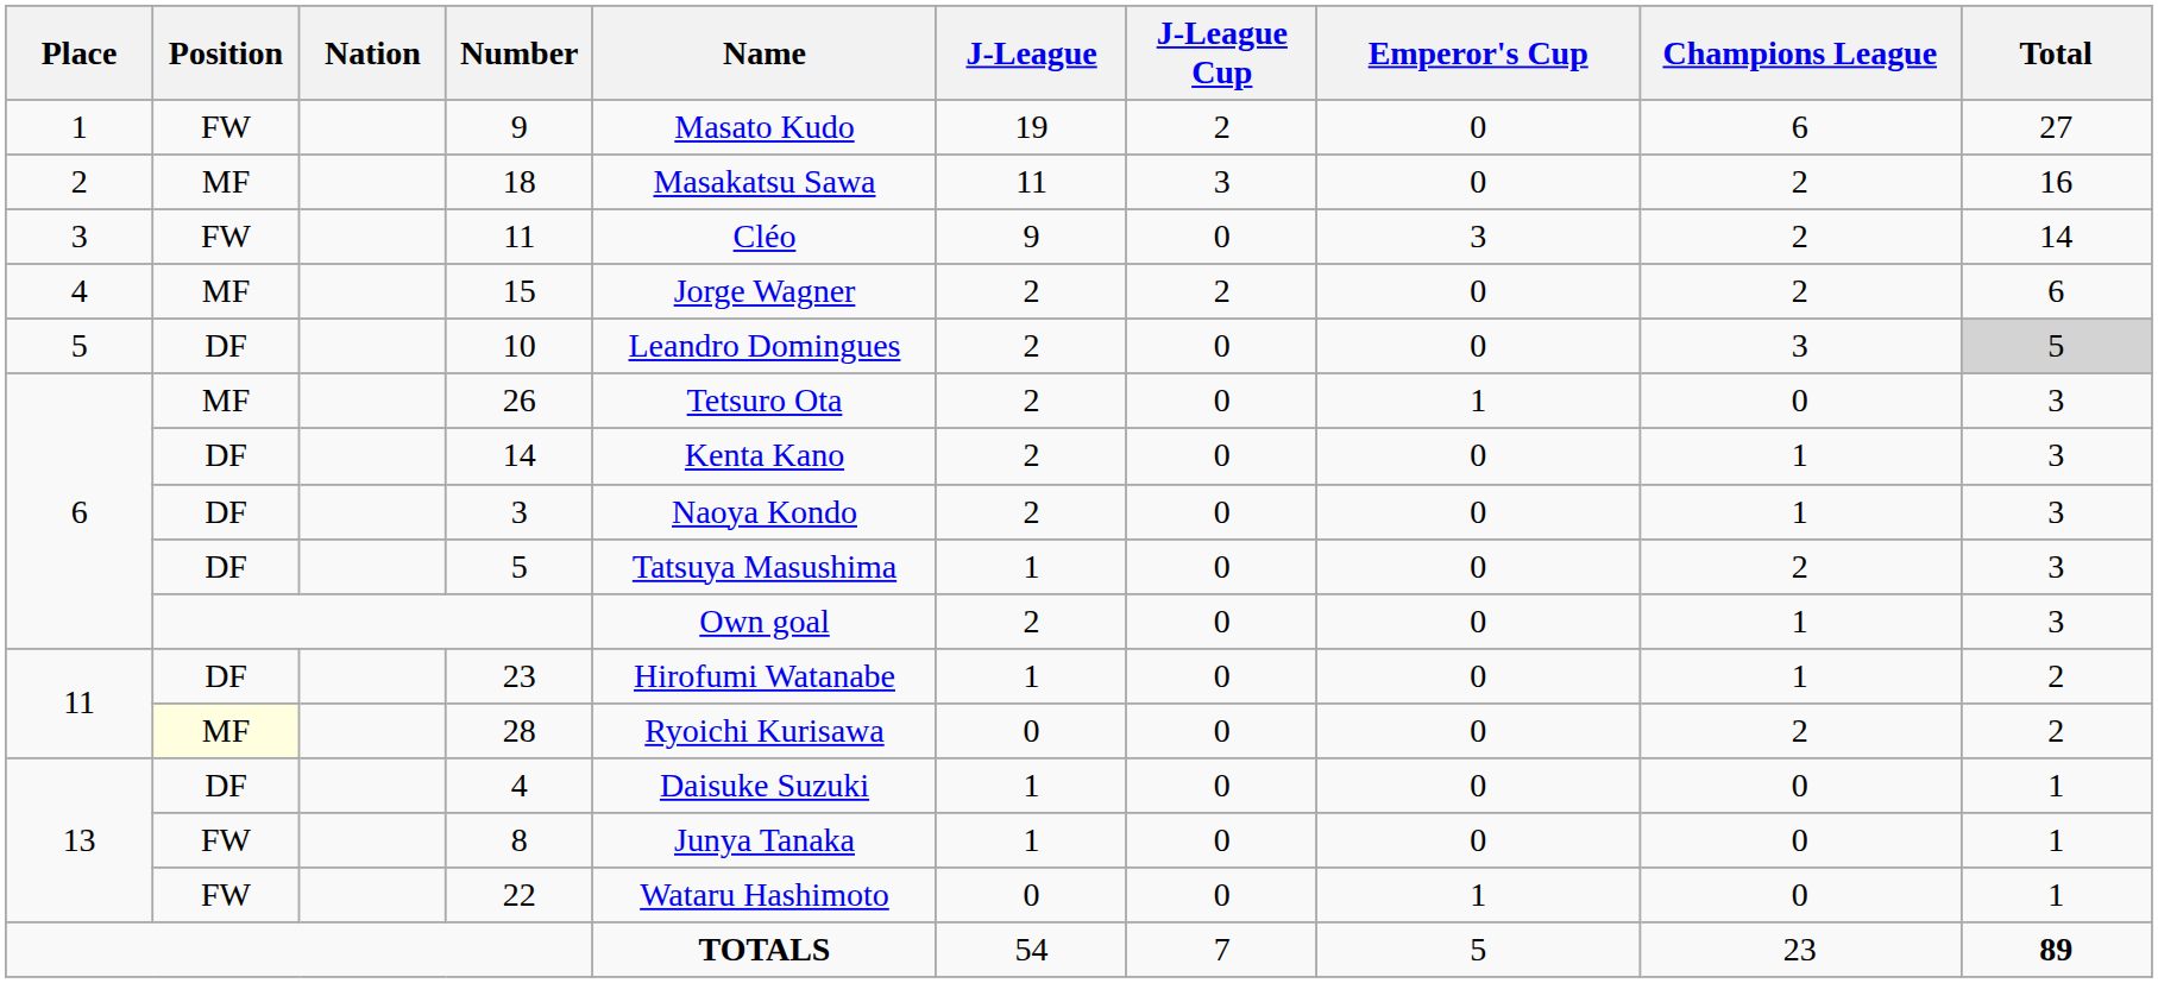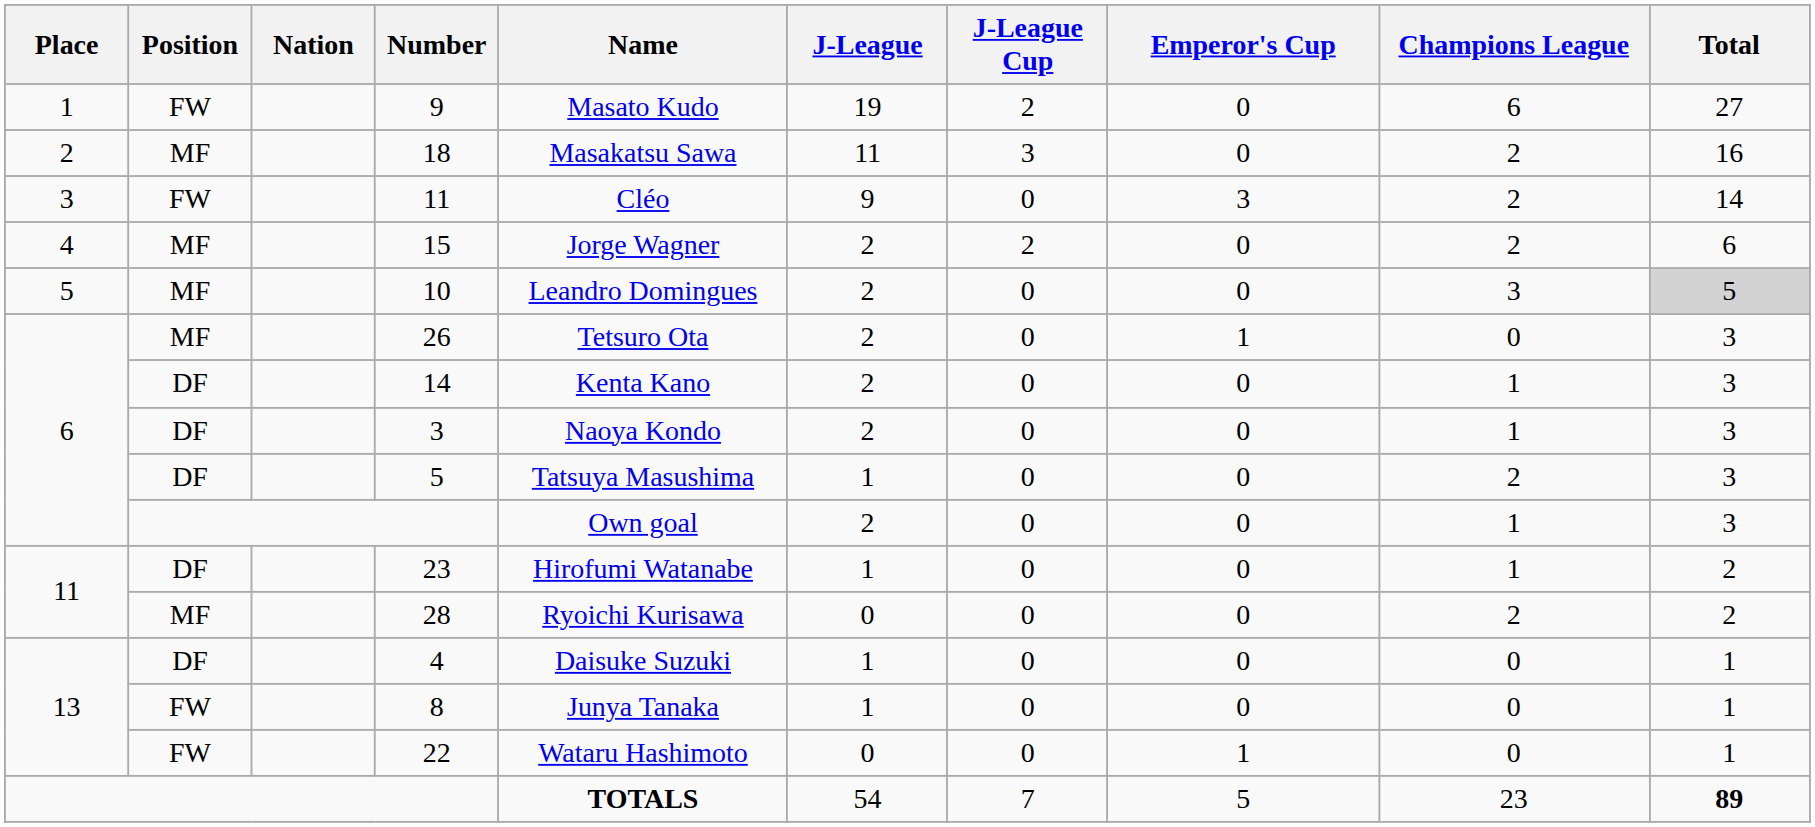 <table class="wikitable" style="font-size: 95%; text-align: center;">
 <tr>
 <th width=60>Place</th>
 <th width=60>Position</th>
 <th width=60>Nation</th>
 <th width=60>Number</th>
 <th width=150>Name</th>
 <th width=80><a href='#'>J-League</a></th>
 <th width=80><a href='#'>J-League Cup</a></th>
 <th width=140><a href='#'>Emperor's Cup</a></th>
 <th width=140><a href='#'>Champions League</a></th>
 <th width=80><strong>Total</strong></th>
 </tr>
 <tr>
 <td>1</td>
 <td>FW</td>
 <td></td>
 <td>9</td>
 <td><a href='#'>Masato Kudo</a></td>
 <td>19</td>
 <td>2</td>
 <td>0</td>
 <td>6</td>
 <td>27</td>
 </tr>
 <tr>
 <td>2</td>
 <td>MF</td>
 <td></td>
 <td>18</td>
 <td><a href='#'>Masakatsu Sawa</a></td>
 <td>11</td>
 <td>3</td>
 <td>0</td>
 <td>2</td>
 <td>16</td>
 </tr>
 <tr>
 <td>3</td>
 <td>FW</td>
 <td></td>
 <td>11</td>
 <td><a href='#'>Cléo</a></td>
 <td>9</td>
 <td>0</td>
 <td>3</td>
 <td>2</td>
 <td>14</td>
 </tr>
 <tr>
 <td>4</td>
 <td>MF</td>
 <td></td>
 <td>15</td>
 <td><a href='#'>Jorge Wagner</a></td>
 <td>2</td>
 <td>2</td>
 <td>0</td>
 <td>2</td>
 <td>6</td>
 </tr>
 <tr>
 <td>5</td>
-<td>DF</td>
+<td>MF</td>
 <td></td>
 <td>10</td>
 <td><a href='#'>Leandro Domingues</a></td>
 <td>2</td>
 <td>0</td>
 <td>0</td>
 <td>3</td>
 <td style="background: lightgrey;">5</td>
 </tr>
 <tr>
 <td rowspan=5>6</td>
 <td>MF</td>
 <td></td>
 <td>26</td>
 <td><a href='#'>Tetsuro Ota</a></td>
 <td>2</td>
 <td>0</td>
 <td>1</td>
 <td>0</td>
 <td>3</td>
 </tr>
 <tr>
 <td>DF</td>
 <td></td>
 <td>14</td>
 <td><a href='#'>Kenta Kano</a></td>
 <td>2</td>
 <td>0</td>
 <td>0</td>
 <td>1</td>
 <td>3</td>
 </tr>
 <tr>
 <td>DF</td>
 <td></td>
 <td>3</td>
 <td><a href='#'>Naoya Kondo</a></td>
 <td>2</td>
 <td>0</td>
 <td>0</td>
 <td>1</td>
 <td>3</td>
 </tr>
 <tr>
 <td>DF</td>
 <td></td>
 <td>5</td>
 <td><a href='#'>Tatsuya Masushima</a></td>
 <td>1</td>
 <td>0</td>
 <td>0</td>
 <td>2</td>
 <td>3</td>
 </tr>
 <tr>
 <td colspan=3></td>
 <td><a href='#'>Own goal</a></td>
 <td>2</td>
 <td>0</td>
 <td>0</td>
 <td>1</td>
 <td>3</td>
 </tr>
 <tr>
 <td rowspan=2>11</td>
 <td>DF</td>
 <td></td>
 <td>23</td>
 <td><a href='#'>Hirofumi Watanabe</a></td>
 <td>1</td>
 <td>0</td>
 <td>0</td>
 <td>1</td>
 <td>2</td>
 </tr>
 <tr>
-<td style="background: lightyellow;">MF</td>
+<td>MF</td>
 <td></td>
 <td>28</td>
 <td><a href='#'>Ryoichi Kurisawa</a></td>
 <td>0</td>
 <td>0</td>
 <td>0</td>
 <td>2</td>
 <td>2</td>
 </tr>
 <tr>
 <td rowspan=3>13</td>
 <td>DF</td>
 <td></td>
 <td>4</td>
 <td><a href='#'>Daisuke Suzuki</a></td>
 <td>1</td>
 <td>0</td>
 <td>0</td>
 <td>0</td>
 <td>1</td>
 </tr>
 <tr>
 <td>FW</td>
 <td></td>
 <td>8</td>
 <td><a href='#'>Junya Tanaka</a></td>
 <td>1</td>
 <td>0</td>
 <td>0</td>
 <td>0</td>
 <td>1</td>
 </tr>
 <tr>
 <td>FW</td>
 <td></td>
 <td>22</td>
 <td><a href='#'>Wataru Hashimoto</a></td>
 <td>0</td>
 <td>0</td>
 <td>1</td>
 <td>0</td>
 <td>1</td>
 </tr>
 <tr>
 <td colspan=4></td>
 <td><strong>TOTALS</strong></td>
 <td>54</td>
 <td>7</td>
 <td>5</td>
 <td>23</td>
 <td><strong>89</strong></td>
 </tr>
 </table>
